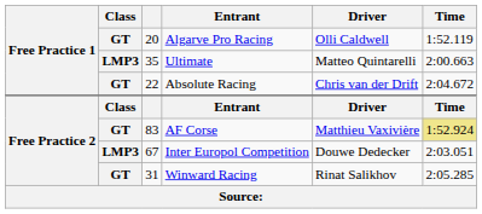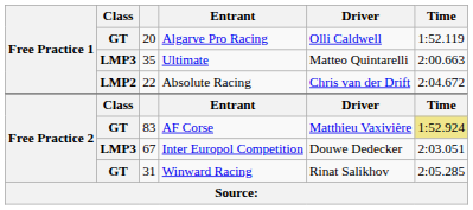 <table class="wikitable" style="font-size:90%;">
 <tr>
 <th rowspan="4">Free Practice 1</th>
 <th>Class</th>
 <th></th>
 <th>Entrant</th>
 <th>Driver</th>
 <th>Time</th>
 </tr>
 <tr>
 <th>GT</th>
 <td align="center">20</td>
 <td> <a href='#'>Algarve Pro Racing</a></td>
 <td> <a href='#'>Olli Caldwell</a></td>
 <td>1:52.119</td>
 </tr>
 <tr>
 <th>LMP3</th>
 <td align="center">35</td>
 <td> <a href='#'>Ultimate</a></td>
 <td> Matteo Quintarelli</td>
 <td>2:00.663</td>
 </tr>
 <tr>
-<th>GT</th>
+<th>LMP2</th>
 <td align="center">22</td>
 <td> Absolute Racing</td>
 <td> <a href='#'>Chris van der Drift</a></td>
 <td>2:04.672</td>
 </tr>
 <tr style="border-top:2px solid #808080">
 <th rowspan="4">Free Practice 2</th>
 <th>Class</th>
 <th></th>
 <th>Entrant</th>
 <th>Driver</th>
 <th>Time</th>
 </tr>
 <tr>
 <th>GT</th>
 <td align="center">83</td>
 <td> <a href='#'>AF Corse</a></td>
 <td> <a href='#'>Matthieu Vaxivière</a></td>
 <td style="background: khaki;">1:52.924</td>
 </tr>
 <tr>
 <th>LMP3</th>
 <td align="center">67</td>
 <td> <a href='#'>Inter Europol Competition</a></td>
 <td> Douwe Dedecker</td>
 <td>2:03.051</td>
 </tr>
 <tr>
 <th>GT</th>
 <td align="center">31</td>
 <td> <a href='#'>Winward Racing</a></td>
 <td> Rinat Salikhov</td>
 <td>2:05.285</td>
 </tr>
 <tr>
 <th colspan="6">Source:</th>
 </tr>
 </table>
